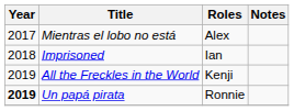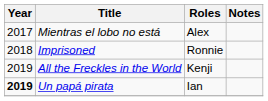 <table class="wikitable sortable">
 <tr>
 <th>Year</th>
 <th>Title</th>
 <th>Roles</th>
 <th>Notes</th>
 </tr>
 <tr>
 <td>2017</td>
 <td><em>Mientras el lobo no está</em></td>
 <td>Alex</td>
 <td></td>
 </tr>
 <tr>
 <td>2018</td>
 <td><em><a href='#'>Imprisoned</a></em></td>
-<td>Ian</td>
+<td>Ronnie</td>
 <td></td>
 </tr>
 <tr>
 <td>2019</td>
 <td><em><a href='#'>All the Freckles in the World</a></em></td>
 <td>Kenji</td>
 <td></td>
 </tr>
 <tr>
 <td><strong>2019</strong></td>
 <td><em><a href='#'>Un papá pirata</a></em></td>
-<td>Ronnie</td>
+<td>Ian</td>
 <td></td>
 </tr>
 <tr>
 </tr>
 </table>
